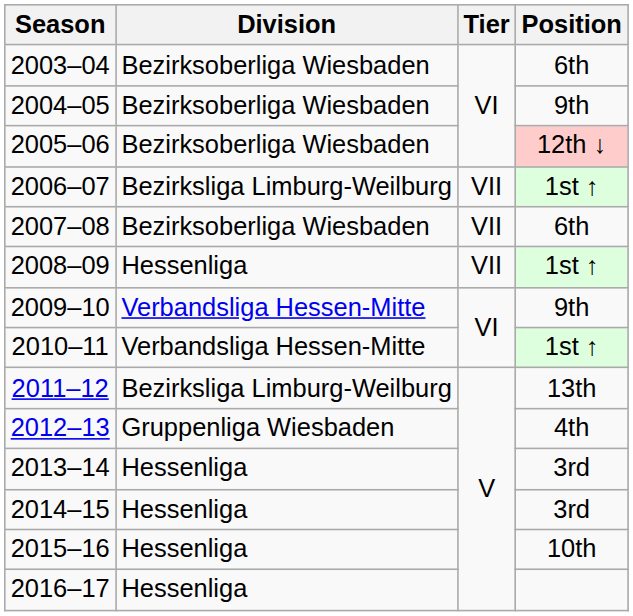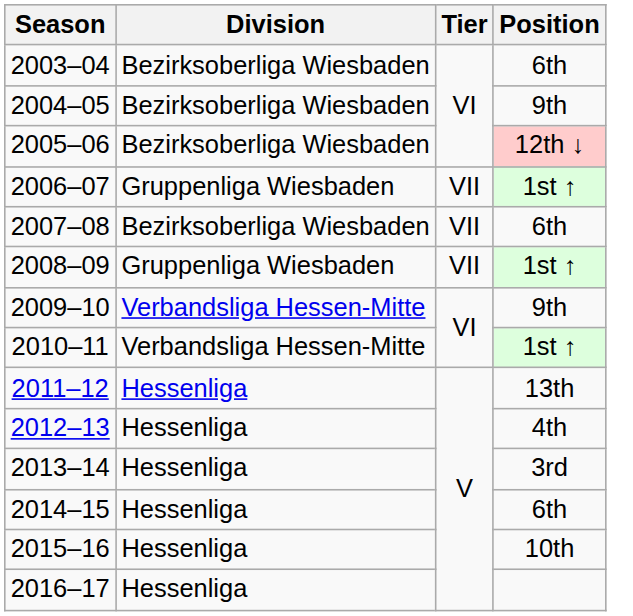 <table class="wikitable">
 <tr>
 <th>Season</th>
 <th>Division</th>
 <th>Tier</th>
 <th>Position</th>
 </tr>
 <tr align="center">
 <td>2003–04</td>
 <td align="left">Bezirksoberliga Wiesbaden</td>
 <td rowspan=3>VI</td>
 <td>6th</td>
 </tr>
 <tr align="center">
 <td>2004–05</td>
 <td align="left">Bezirksoberliga Wiesbaden</td>
 <td>9th</td>
 </tr>
 <tr align="center">
 <td>2005–06</td>
 <td align="left">Bezirksoberliga Wiesbaden</td>
 <td style="background:#ffcccc">12th ↓</td>
 </tr>
 <tr align="center">
 <td>2006–07</td>
-<td align="left">Bezirksliga Limburg-Weilburg</td>
+<td align="left">Gruppenliga Wiesbaden</td>
 <td>VII</td>
 <td style="background:#ddffdd">1st ↑</td>
 </tr>
 <tr align="center">
 <td>2007–08</td>
 <td align="left">Bezirksoberliga Wiesbaden</td>
 <td>VII</td>
 <td>6th</td>
 </tr>
 <tr align="center">
 <td>2008–09</td>
-<td align="left">Hessenliga</td>
+<td align="left">Gruppenliga Wiesbaden</td>
 <td>VII</td>
 <td style="background:#ddffdd">1st ↑</td>
 </tr>
 <tr align="center">
 <td>2009–10</td>
 <td align="left"><a href='#'>Verbandsliga Hessen-Mitte</a></td>
 <td rowspan=2>VI</td>
 <td>9th</td>
 </tr>
 <tr align="center">
 <td>2010–11</td>
 <td align="left">Verbandsliga Hessen-Mitte</td>
 <td style="background:#ddffdd">1st ↑</td>
 </tr>
 <tr align="center">
 <td><a href='#'>2011–12</a></td>
-<td align="left">Bezirksliga Limburg-Weilburg</td>
+<td align="left"><a href='#'>Hessenliga</a></td>
 <td rowspan=6>V</td>
 <td>13th</td>
 </tr>
 <tr align="center">
 <td><a href='#'>2012–13</a></td>
-<td align="left">Gruppenliga Wiesbaden</td>
+<td align="left">Hessenliga</td>
 <td>4th</td>
 </tr>
 <tr align="center">
 <td>2013–14</td>
 <td align="left">Hessenliga</td>
 <td>3rd</td>
 </tr>
 <tr align="center">
 <td>2014–15</td>
 <td align="left">Hessenliga</td>
-<td>3rd</td>
+<td>6th</td>
 </tr>
 <tr align="center">
 <td>2015–16</td>
 <td align="left">Hessenliga</td>
 <td>10th</td>
 </tr>
 <tr align="center">
 <td>2016–17</td>
 <td align="left">Hessenliga</td>
 <td></td>
 </tr>
 </table>
